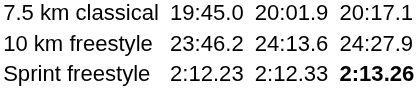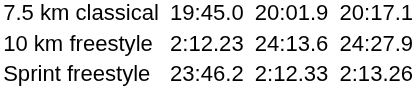 <table>
 <tr>
 <td>7.5 km classical</td>
 <td></td>
 <td>19:45.0</td>
 <td></td>
 <td>20:01.9</td>
 <td></td>
 <td>20:17.1</td>
 </tr>
 <tr>
 <td>10 km freestyle</td>
 <td></td>
-<td>23:46.2</td>
+<td>2:12.23</td>
 <td></td>
 <td>24:13.6</td>
 <td></td>
 <td>24:27.9</td>
 </tr>
 <tr>
 <td>Sprint freestyle</td>
 <td></td>
-<td>2:12.23</td>
+<td>23:46.2</td>
 <td></td>
 <td>2:12.33</td>
 <td></td>
-<td><strong>2:13.26</strong></td>
+<td>2:13.26</td>
 </tr>
 </table>
